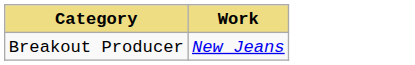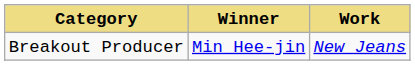 <table class="wikitable">
 <tr>
 <th style="background:#EEDD82">Category</th>
+<th style="background:#EEDD82">Winner</th>
 <th style="background:#EEDD82">Work</th>
 </tr>
 <tr>
 <td>Breakout Producer</td>
+<td><a href='#'>Min Hee-jin</a></td>
 <td><em><a href='#'>New Jeans</a></em></td>
 </tr>
 </table>
